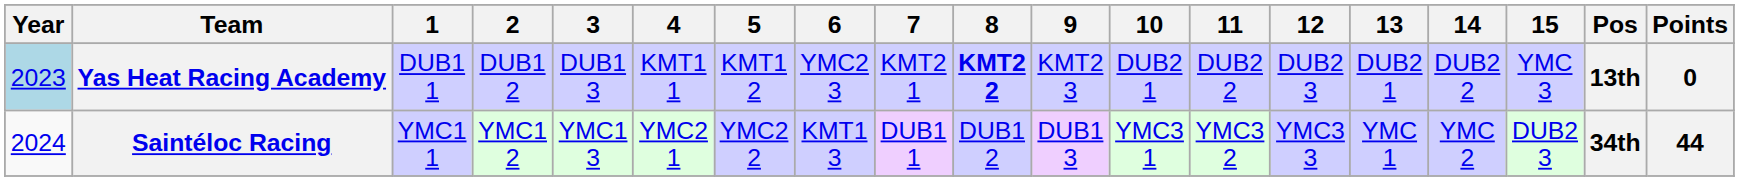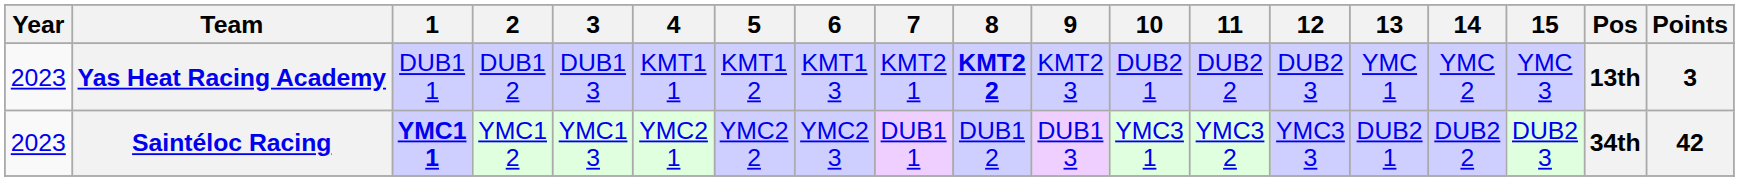 <table class="wikitable" style="text-align:center; font-size:85%">
 <tr>
 <th>Year</th>
 <th>Team</th>
 <th>1</th>
 <th>2</th>
 <th>3</th>
 <th>4</th>
 <th>5</th>
 <th>6</th>
 <th>7</th>
 <th>8</th>
 <th>9</th>
 <th>10</th>
 <th>11</th>
 <th>12</th>
 <th>13</th>
 <th>14</th>
 <th>15</th>
 <th>Pos</th>
 <th>Points</th>
 </tr>
 <tr>
-<td style="background: lightblue;"><a href='#'>2023</a></td>
+<td><a href='#'>2023</a></td>
 <th nowrap><a href='#'>Yas Heat Racing Academy</a></th>
 <td style="background:#CFCFFF;"><a href='#'>DUB1<br>1</a><br> </td>
 <td style="background:#CFCFFF;"><a href='#'>DUB1<br>2</a> <br> </td>
 <td style="background:#CFCFFF;"><a href='#'>DUB1<br>3</a> <br> </td>
 <td style="background:#CFCFFF;"><a href='#'>KMT1<br>1</a> <br> </td>
 <td style="background:#CFCFFF;"><a href='#'>KMT1<br>2</a> <br> </td>
-<td style="background:#CFCFFF;"><a href='#'>YMC2<br>3</a><br></td>
+<td style="background:#CFCFFF;"><a href='#'>KMT1<br>3</a> <br> </td>
 <td style="background:#CFCFFF;"><a href='#'>KMT2<br>1</a> <br> </td>
 <td style="background:#CFCFFF;"><strong><a href='#'>KMT2<br>2</a><br> </strong></td>
 <td style="background:#CFCFFF;"><a href='#'>KMT2<br>3</a> <br> </td>
 <td style="background:#CFCFFF;"><a href='#'>DUB2<br>1</a><br></td>
 <td style="background:#CFCFFF;"><a href='#'>DUB2<br>2</a><br></td>
 <td style="background:#CFCFFF;"><a href='#'>DUB2<br>3</a><br></td>
-<td style="background:#CFCFFF;"><a href='#'>DUB2<br>1</a><br></td>
-<td style="background:#CFCFFF;"><a href='#'>DUB2<br>2</a><br></td>
+<td style="background:#CFCFFF;"><a href='#'>YMC<br>1</a><br></td>
+<td style="background:#CFCFFF;"><a href='#'>YMC<br>2</a><br></td>
 <td style="background:#CFCFFF;"><a href='#'>YMC<br>3</a><br></td>
 <th>13th</th>
-<th>0</th>
+<th>3</th>
 </tr>
 <tr>
-<td><a href='#'>2024</a></td>
+<td><a href='#'>2023</a></td>
 <th nowrap><a href='#'>Saintéloc Racing</a></th>
-<td style="background:#CFCFFF;"><a href='#'>YMC1<br>1</a><br></td>
+<td style="background:#CFCFFF;"><strong><a href='#'>YMC1<br>1</a><br></strong></td>
 <td style="background:#DFFFDF;"><a href='#'>YMC1<br>2</a><br></td>
 <td style="background:#DFFFDF;"><a href='#'>YMC1<br>3</a><br></td>
 <td style="background:#DFFFDF;"><a href='#'>YMC2<br>1</a><br></td>
 <td style="background:#CFCFFF;"><a href='#'>YMC2<br>2</a><br></td>
-<td style="background:#CFCFFF;"><a href='#'>KMT1<br>3</a> <br> </td>
+<td style="background:#CFCFFF;"><a href='#'>YMC2<br>3</a><br></td>
 <td style="background:#EFCFFF;"><a href='#'>DUB1<br>1</a><br></td>
 <td style="background:#CFCFFF;"><a href='#'>DUB1<br>2</a><br></td>
 <td style="background:#EFCFFF;"><a href='#'>DUB1<br>3</a><br></td>
 <td style="background:#DFFFDF;"><a href='#'>YMC3<br>1</a><br></td>
 <td style="background:#DFFFDF;"><a href='#'>YMC3<br>2</a><br></td>
 <td style="background:#CFCFFF;"><a href='#'>YMC3<br>3</a><br></td>
-<td style="background:#CFCFFF;"><a href='#'>YMC<br>1</a><br></td>
-<td style="background:#CFCFFF;"><a href='#'>YMC<br>2</a><br></td>
+<td style="background:#CFCFFF;"><a href='#'>DUB2<br>1</a><br></td>
+<td style="background:#CFCFFF;"><a href='#'>DUB2<br>2</a><br></td>
 <td style="background:#DFFFDF;"><a href='#'>DUB2<br>3</a><br></td>
 <th>34th</th>
-<th>44</th>
+<th>42</th>
 </tr>
 </table>
